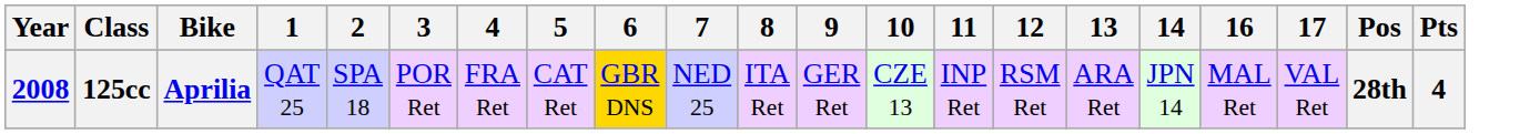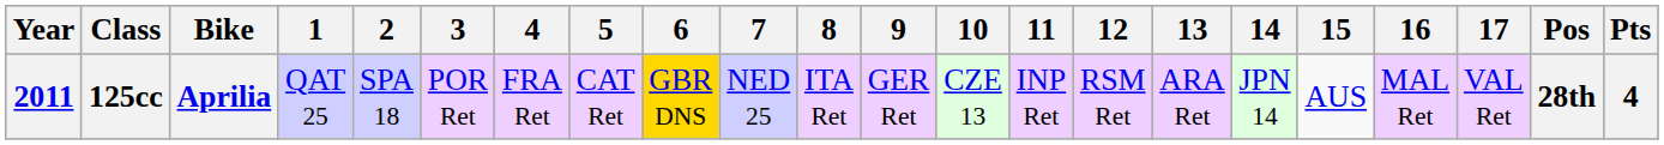 <table class="wikitable" style="text-align:center">
 <tr>
 <th>Year</th>
 <th>Class</th>
 <th>Bike</th>
 <th>1</th>
 <th>2</th>
 <th>3</th>
 <th>4</th>
 <th>5</th>
 <th>6</th>
 <th>7</th>
 <th>8</th>
 <th>9</th>
 <th>10</th>
 <th>11</th>
 <th>12</th>
 <th>13</th>
 <th>14</th>
+<th>15</th>
 <th>16</th>
 <th>17</th>
 <th>Pos</th>
 <th>Pts</th>
 </tr>
 <tr>
-<th align="left"><a href='#'>2008</a></th>
+<th align="left"><a href='#'>2011</a></th>
 <th align="left">125cc</th>
 <th align="left"><a href='#'>Aprilia</a></th>
 <td style="background:#cfcfff;"><a href='#'>QAT</a><br><small>25</small></td>
 <td style="background:#cfcfff;"><a href='#'>SPA</a><br><small>18</small></td>
 <td style="background:#EFCFFF;"><a href='#'>POR</a><br><small>Ret</small></td>
 <td style="background:#EFCFFF;"><a href='#'>FRA</a><br><small>Ret</small></td>
 <td style="background:#EFCFFF;"><a href='#'>CAT</a><br><small>Ret</small></td>
 <td style="background: gold;"><a href='#'>GBR</a><br><small>DNS</small></td>
 <td style="background:#cfcfff;"><a href='#'>NED</a><br><small>25</small></td>
 <td style="background:#EFCFFF;"><a href='#'>ITA</a><br><small>Ret</small></td>
 <td style="background:#EFCFFF;"><a href='#'>GER</a><br><small>Ret</small></td>
 <td style="background:#DFFFDF;"><a href='#'>CZE</a><br><small>13</small></td>
 <td style="background:#EFCFFF;"><a href='#'>INP</a><br><small>Ret</small></td>
 <td style="background:#EFCFFF;"><a href='#'>RSM</a><br><small>Ret</small></td>
 <td style="background:#EFCFFF;"><a href='#'>ARA</a><br><small>Ret</small></td>
 <td style="background:#DFFFDF;"><a href='#'>JPN</a><br><small>14</small></td>
+<td><a href='#'>AUS</a></td>
 <td style="background:#EFCFFF;"><a href='#'>MAL</a><br><small>Ret</small></td>
 <td style="background:#EFCFFF;"><a href='#'>VAL</a><br><small>Ret</small></td>
 <th>28th</th>
 <th>4</th>
 </tr>
 </table>
